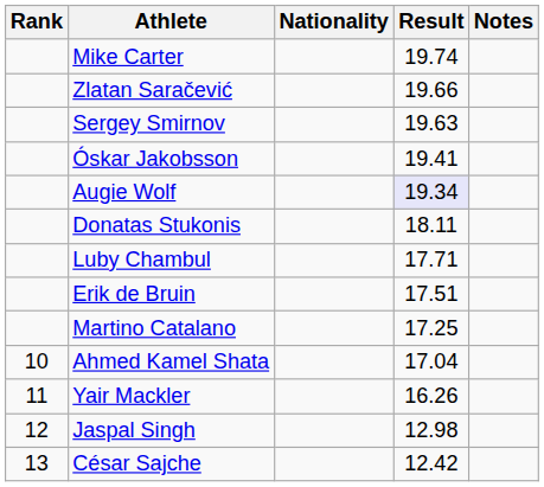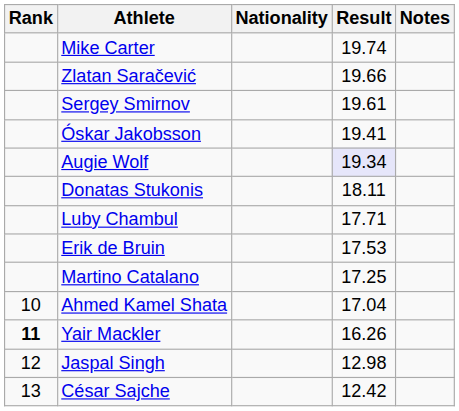 <table class="wikitable sortable" style="text-align:center">
 <tr>
 <th>Rank</th>
 <th>Athlete</th>
 <th>Nationality</th>
 <th>Result</th>
 <th>Notes</th>
 </tr>
 <tr>
 <td></td>
 <td align=left><a href='#'>Mike Carter</a></td>
 <td align=left></td>
 <td>19.74</td>
 <td></td>
 </tr>
 <tr>
 <td></td>
 <td align=left><a href='#'>Zlatan Saračević</a></td>
 <td align=left></td>
 <td>19.66</td>
 <td></td>
 </tr>
 <tr>
 <td></td>
 <td align=left><a href='#'>Sergey Smirnov</a></td>
 <td align=left></td>
-<td>19.63</td>
+<td>19.61</td>
 <td></td>
 </tr>
 <tr>
 <td></td>
 <td align=left><a href='#'>Óskar Jakobsson</a></td>
 <td align=left></td>
 <td>19.41</td>
 <td></td>
 </tr>
 <tr>
 <td></td>
 <td align=left><a href='#'>Augie Wolf</a></td>
 <td align=left></td>
 <td style="background: lavender;">19.34</td>
 <td></td>
 </tr>
 <tr>
 <td></td>
 <td align=left><a href='#'>Donatas Stukonis</a></td>
 <td align=left></td>
 <td>18.11</td>
 <td></td>
 </tr>
 <tr>
 <td></td>
 <td align=left><a href='#'>Luby Chambul</a></td>
 <td align=left></td>
 <td>17.71</td>
 <td></td>
 </tr>
 <tr>
 <td></td>
 <td align=left><a href='#'>Erik de Bruin</a></td>
 <td align=left></td>
-<td>17.51</td>
+<td>17.53</td>
 <td></td>
 </tr>
 <tr>
 <td></td>
 <td align=left><a href='#'>Martino Catalano</a></td>
 <td align=left></td>
 <td>17.25</td>
 <td></td>
 </tr>
 <tr>
 <td>10</td>
 <td align=left><a href='#'>Ahmed Kamel Shata</a></td>
 <td align=left></td>
 <td>17.04</td>
 <td></td>
 </tr>
 <tr>
-<td>11</td>
+<td><strong>11</strong></td>
 <td align=left><a href='#'>Yair Mackler</a></td>
 <td align=left></td>
 <td>16.26</td>
 <td></td>
 </tr>
 <tr>
 <td>12</td>
 <td align=left><a href='#'>Jaspal Singh</a></td>
 <td align=left></td>
 <td>12.98</td>
 <td></td>
 </tr>
 <tr>
 <td>13</td>
 <td align=left><a href='#'>César Sajche</a></td>
 <td align=left></td>
 <td>12.42</td>
 <td></td>
 </tr>
 </table>
